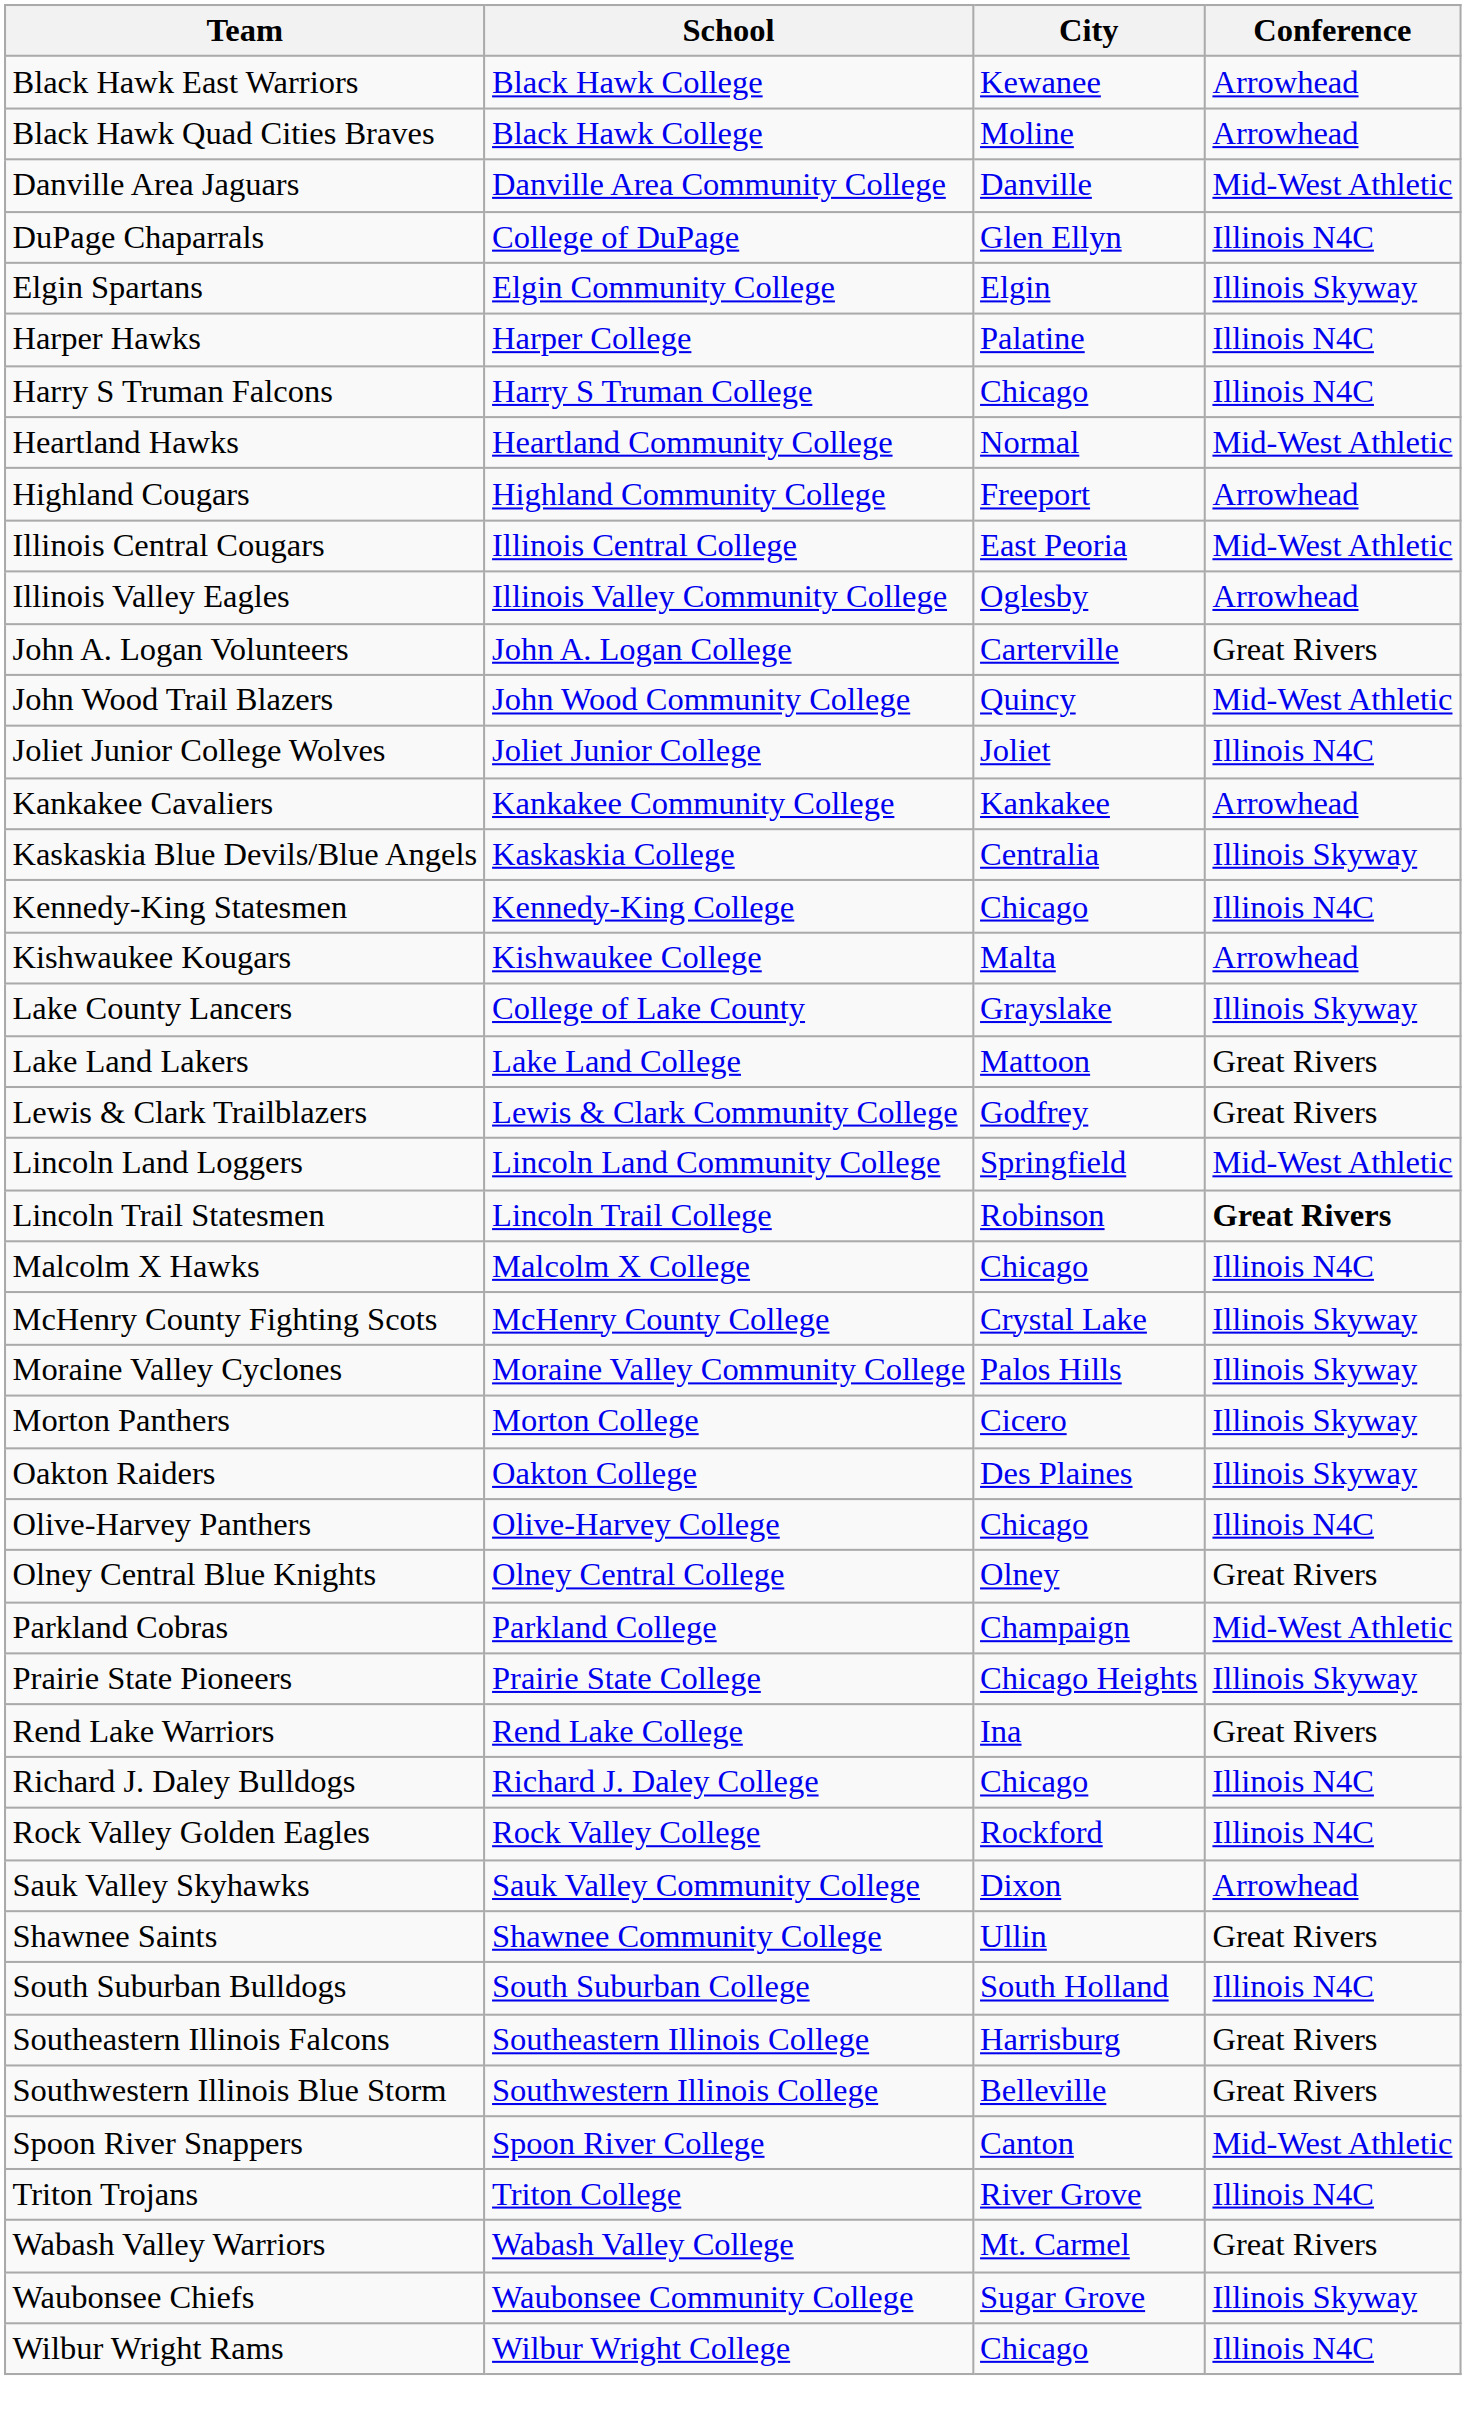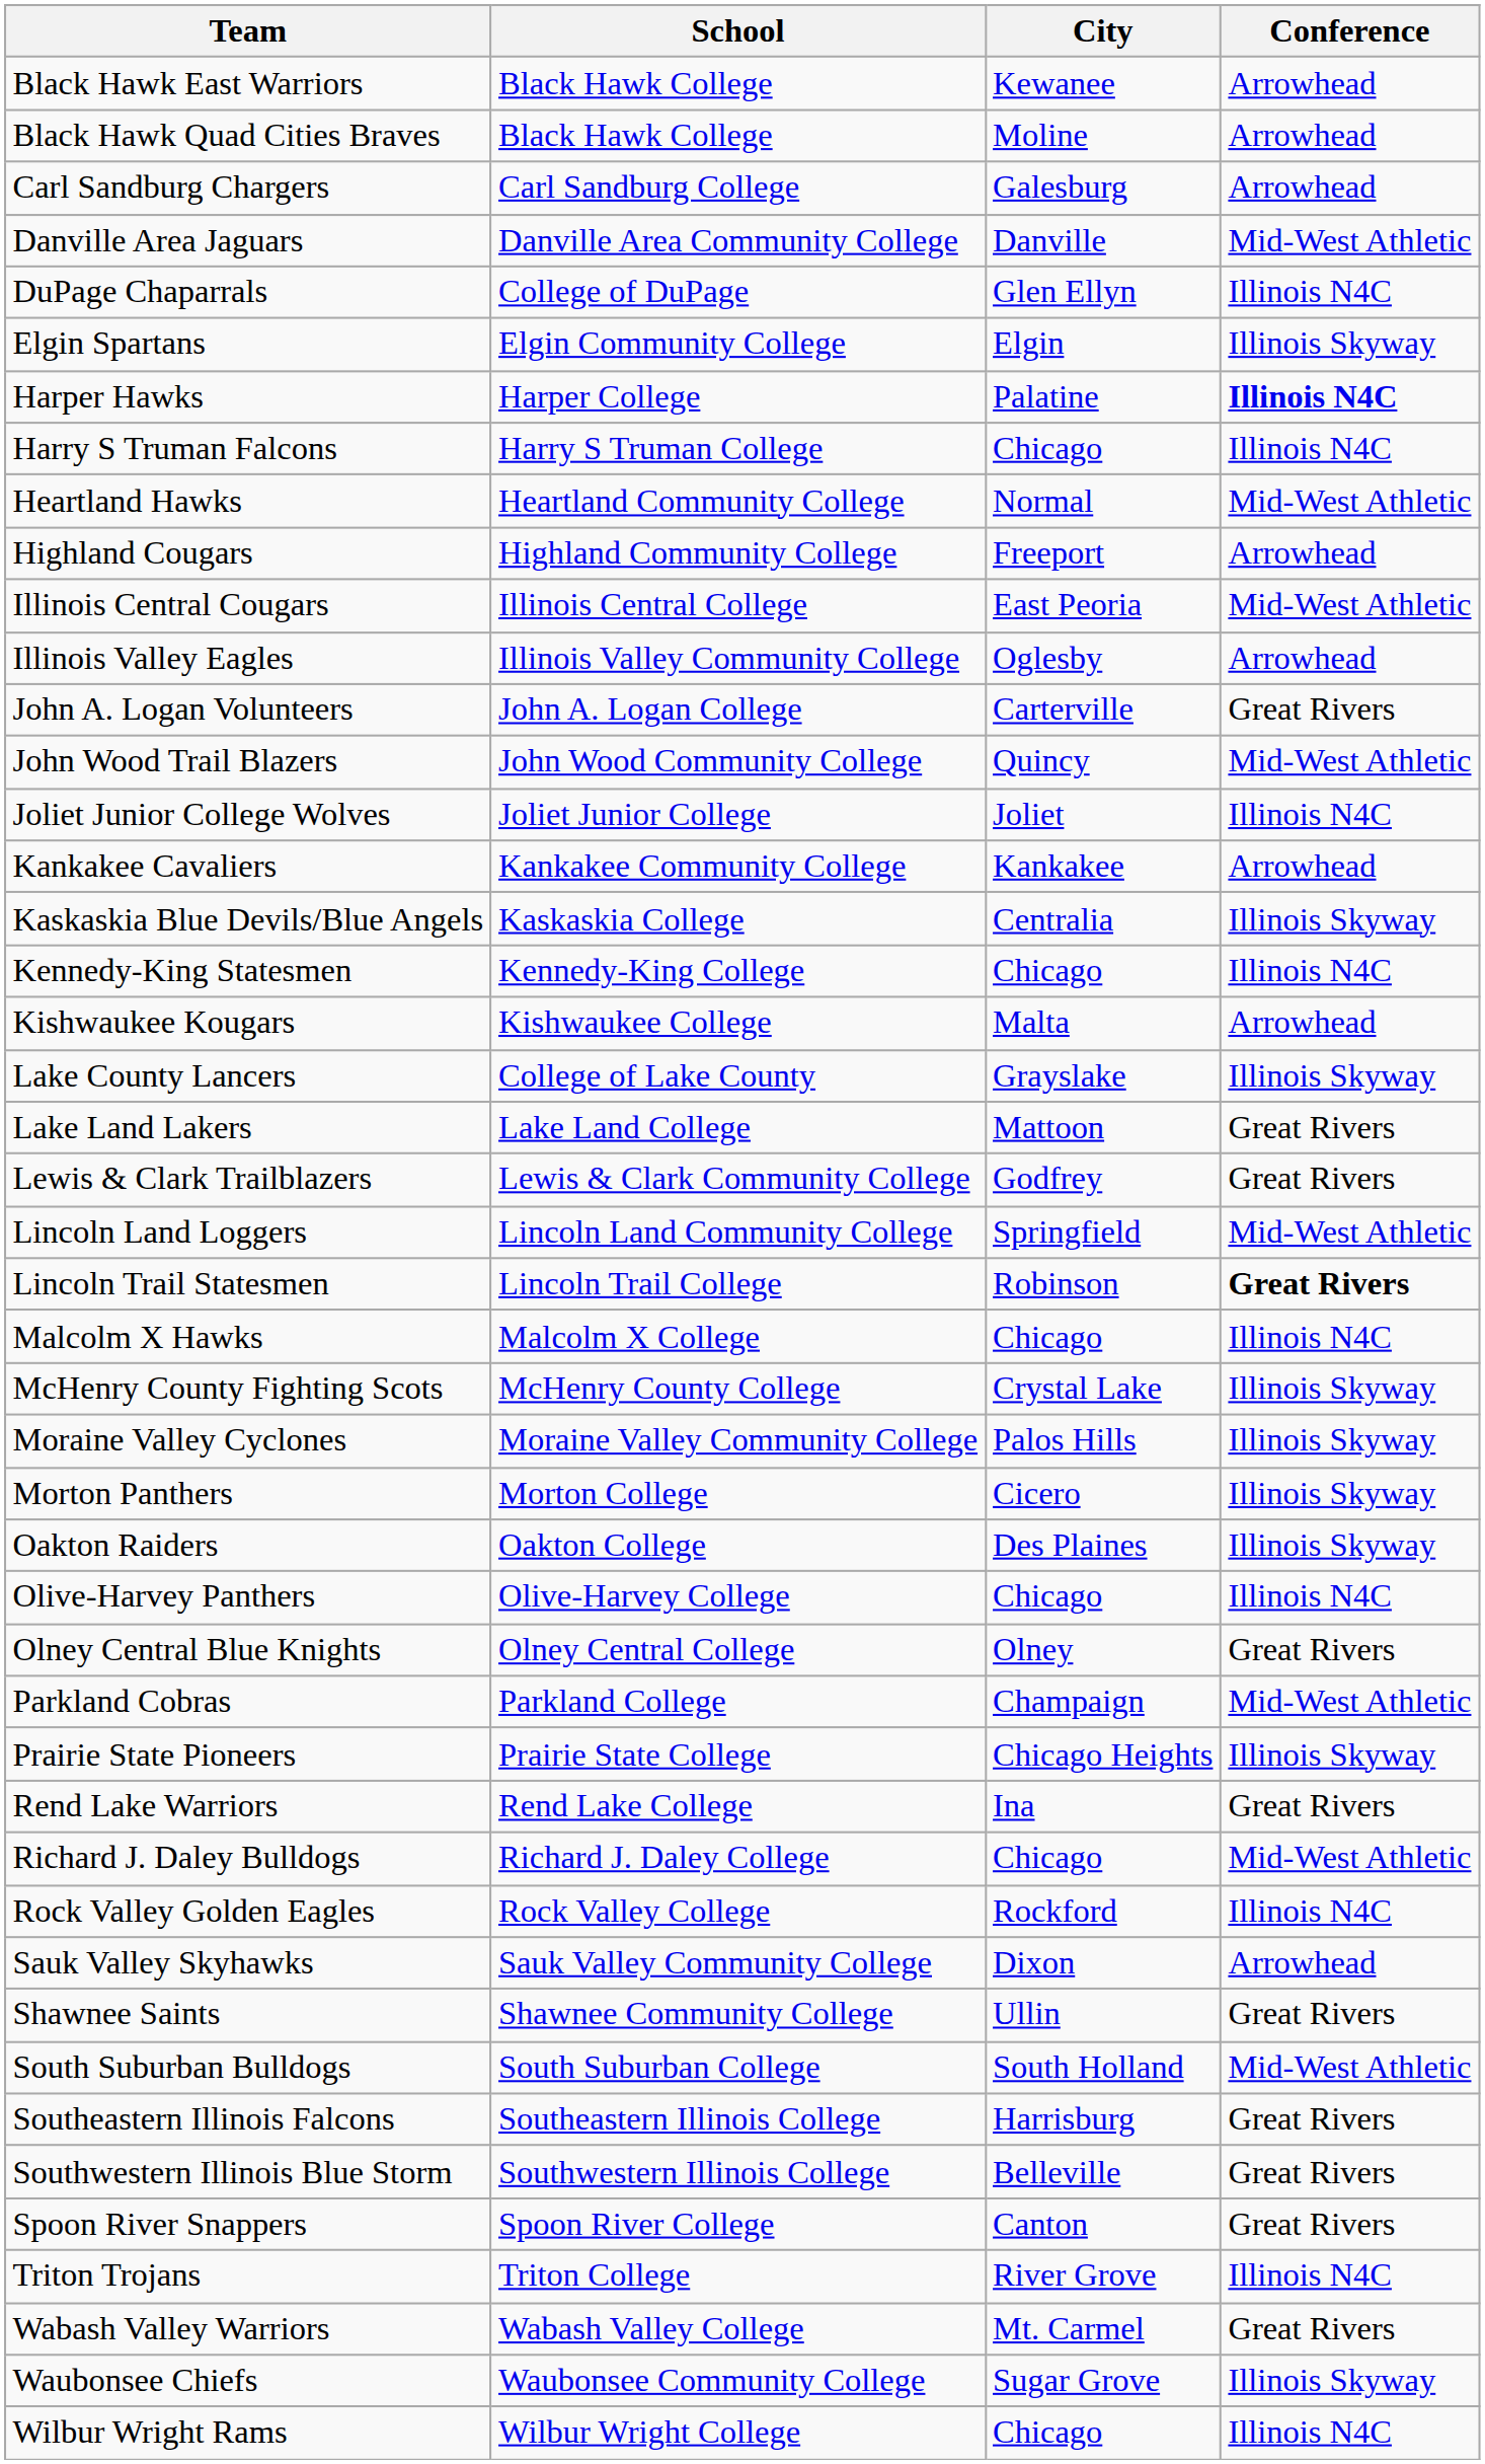 <table class="sortable wikitable">
 <tr>
 <th>Team</th>
 <th>School</th>
 <th>City</th>
 <th>Conference</th>
 </tr>
 <tr>
 <td>Black Hawk East Warriors</td>
 <td><a href='#'>Black Hawk College</a></td>
 <td><a href='#'>Kewanee</a></td>
 <td><a href='#'>Arrowhead</a></td>
 </tr>
 <tr>
 <td>Black Hawk Quad Cities Braves</td>
 <td><a href='#'>Black Hawk College</a></td>
 <td><a href='#'>Moline</a></td>
+<td><a href='#'>Arrowhead</a></td>
+</tr>
+<tr>
+<td>Carl Sandburg Chargers</td>
+<td><a href='#'>Carl Sandburg College</a></td>
+<td><a href='#'>Galesburg</a></td>
 <td><a href='#'>Arrowhead</a></td>
 </tr>
 <tr>
 <td>Danville Area Jaguars</td>
 <td><a href='#'>Danville Area Community College</a></td>
 <td><a href='#'>Danville</a></td>
 <td><a href='#'>Mid-West Athletic</a></td>
 </tr>
 <tr>
 <td>DuPage Chaparrals</td>
 <td><a href='#'>College of DuPage</a></td>
 <td><a href='#'>Glen Ellyn</a></td>
 <td><a href='#'>Illinois N4C</a></td>
 </tr>
 <tr>
 <td>Elgin Spartans</td>
 <td><a href='#'>Elgin Community College</a></td>
 <td><a href='#'>Elgin</a></td>
 <td><a href='#'>Illinois Skyway</a></td>
 </tr>
 <tr>
 <td>Harper Hawks</td>
 <td><a href='#'>Harper College</a></td>
 <td><a href='#'>Palatine</a></td>
-<td><a href='#'>Illinois N4C</a></td>
+<td><strong><a href='#'>Illinois N4C</a></strong></td>
 </tr>
 <tr>
 <td>Harry S Truman Falcons</td>
 <td><a href='#'>Harry S Truman College</a></td>
 <td><a href='#'>Chicago</a></td>
 <td><a href='#'>Illinois N4C</a></td>
 </tr>
 <tr>
 <td>Heartland Hawks</td>
 <td><a href='#'>Heartland Community College</a></td>
 <td><a href='#'>Normal</a></td>
 <td><a href='#'>Mid-West Athletic</a></td>
 </tr>
 <tr>
 <td>Highland Cougars</td>
 <td><a href='#'>Highland Community College</a></td>
 <td><a href='#'>Freeport</a></td>
 <td><a href='#'>Arrowhead</a></td>
 </tr>
 <tr>
 <td>Illinois Central Cougars</td>
 <td><a href='#'>Illinois Central College</a></td>
 <td><a href='#'>East Peoria</a></td>
 <td><a href='#'>Mid-West Athletic</a></td>
 </tr>
 <tr>
 <td>Illinois Valley Eagles</td>
 <td><a href='#'>Illinois Valley Community College</a></td>
 <td><a href='#'>Oglesby</a></td>
 <td><a href='#'>Arrowhead</a></td>
 </tr>
 <tr>
 <td>John A. Logan Volunteers</td>
 <td><a href='#'>John A. Logan College</a></td>
 <td><a href='#'>Carterville</a></td>
 <td>Great Rivers</td>
 </tr>
 <tr>
 <td>John Wood Trail Blazers</td>
 <td><a href='#'>John Wood Community College</a></td>
 <td><a href='#'>Quincy</a></td>
 <td><a href='#'>Mid-West Athletic</a></td>
 </tr>
 <tr>
 <td>Joliet Junior College Wolves</td>
 <td><a href='#'>Joliet Junior College</a></td>
 <td><a href='#'>Joliet</a></td>
 <td><a href='#'>Illinois N4C</a></td>
 </tr>
 <tr>
 <td>Kankakee Cavaliers</td>
 <td><a href='#'>Kankakee Community College</a></td>
 <td><a href='#'>Kankakee</a></td>
 <td><a href='#'>Arrowhead</a></td>
 </tr>
 <tr>
 <td>Kaskaskia Blue Devils/Blue Angels</td>
 <td><a href='#'>Kaskaskia College</a></td>
 <td><a href='#'>Centralia</a></td>
 <td><a href='#'>Illinois Skyway</a></td>
 </tr>
 <tr>
 <td>Kennedy-King Statesmen</td>
 <td><a href='#'>Kennedy-King College</a></td>
 <td><a href='#'>Chicago</a></td>
 <td><a href='#'>Illinois N4C</a></td>
 </tr>
 <tr>
 <td>Kishwaukee Kougars</td>
 <td><a href='#'>Kishwaukee College</a></td>
 <td><a href='#'>Malta</a></td>
 <td><a href='#'>Arrowhead</a></td>
 </tr>
 <tr>
 <td>Lake County Lancers</td>
 <td><a href='#'>College of Lake County</a></td>
 <td><a href='#'>Grayslake</a></td>
 <td><a href='#'>Illinois Skyway</a></td>
 </tr>
 <tr>
 <td>Lake Land Lakers</td>
 <td><a href='#'>Lake Land College</a></td>
 <td><a href='#'>Mattoon</a></td>
 <td>Great Rivers</td>
 </tr>
 <tr>
 <td>Lewis & Clark Trailblazers</td>
 <td><a href='#'>Lewis & Clark Community College</a></td>
 <td><a href='#'>Godfrey</a></td>
 <td>Great Rivers</td>
 </tr>
 <tr>
 <td>Lincoln Land Loggers</td>
 <td><a href='#'>Lincoln Land Community College</a></td>
 <td><a href='#'>Springfield</a></td>
 <td><a href='#'>Mid-West Athletic</a></td>
 </tr>
 <tr>
 <td>Lincoln Trail Statesmen</td>
 <td><a href='#'>Lincoln Trail College</a></td>
 <td><a href='#'>Robinson</a></td>
 <td><strong>Great Rivers</strong></td>
 </tr>
 <tr>
 <td>Malcolm X Hawks</td>
 <td><a href='#'>Malcolm X College</a></td>
 <td><a href='#'>Chicago</a></td>
 <td><a href='#'>Illinois N4C</a></td>
 </tr>
 <tr>
 <td>McHenry County Fighting Scots</td>
 <td><a href='#'>McHenry County College</a></td>
 <td><a href='#'>Crystal Lake</a></td>
 <td><a href='#'>Illinois Skyway</a></td>
 </tr>
 <tr>
 <td>Moraine Valley Cyclones</td>
 <td><a href='#'>Moraine Valley Community College</a></td>
 <td><a href='#'>Palos Hills</a></td>
 <td><a href='#'>Illinois Skyway</a></td>
 </tr>
 <tr>
 <td>Morton Panthers</td>
 <td><a href='#'>Morton College</a></td>
 <td><a href='#'>Cicero</a></td>
 <td><a href='#'>Illinois Skyway</a></td>
 </tr>
 <tr>
 <td>Oakton Raiders</td>
 <td><a href='#'>Oakton College</a></td>
 <td><a href='#'>Des Plaines</a></td>
 <td><a href='#'>Illinois Skyway</a></td>
 </tr>
 <tr>
 <td>Olive-Harvey Panthers</td>
 <td><a href='#'>Olive-Harvey College</a></td>
 <td><a href='#'>Chicago</a></td>
 <td><a href='#'>Illinois N4C</a></td>
 </tr>
 <tr>
 <td>Olney Central Blue Knights</td>
 <td><a href='#'>Olney Central College</a></td>
 <td><a href='#'>Olney</a></td>
 <td>Great Rivers</td>
 </tr>
 <tr>
 <td>Parkland Cobras</td>
 <td><a href='#'>Parkland College</a></td>
 <td><a href='#'>Champaign</a></td>
 <td><a href='#'>Mid-West Athletic</a></td>
 </tr>
 <tr>
 <td>Prairie State Pioneers</td>
 <td><a href='#'>Prairie State College</a></td>
 <td><a href='#'>Chicago Heights</a></td>
 <td><a href='#'>Illinois Skyway</a></td>
 </tr>
 <tr>
 <td>Rend Lake Warriors</td>
 <td><a href='#'>Rend Lake College</a></td>
 <td><a href='#'>Ina</a></td>
 <td>Great Rivers</td>
 </tr>
 <tr>
 <td>Richard J. Daley Bulldogs</td>
 <td><a href='#'>Richard J. Daley College</a></td>
 <td><a href='#'>Chicago</a></td>
-<td><a href='#'>Illinois N4C</a></td>
+<td><a href='#'>Mid-West Athletic</a></td>
 </tr>
 <tr>
 <td>Rock Valley Golden Eagles</td>
 <td><a href='#'>Rock Valley College</a></td>
 <td><a href='#'>Rockford</a></td>
 <td><a href='#'>Illinois N4C</a></td>
 </tr>
 <tr>
 <td>Sauk Valley Skyhawks</td>
 <td><a href='#'>Sauk Valley Community College</a></td>
 <td><a href='#'>Dixon</a></td>
 <td><a href='#'>Arrowhead</a></td>
 </tr>
 <tr>
 <td>Shawnee Saints</td>
 <td><a href='#'>Shawnee Community College</a></td>
 <td><a href='#'>Ullin</a></td>
 <td>Great Rivers</td>
 </tr>
 <tr>
 <td>South Suburban Bulldogs</td>
 <td><a href='#'>South Suburban College</a></td>
 <td><a href='#'>South Holland</a></td>
-<td><a href='#'>Illinois N4C</a></td>
+<td><a href='#'>Mid-West Athletic</a></td>
 </tr>
 <tr>
 <td>Southeastern Illinois Falcons</td>
 <td><a href='#'>Southeastern Illinois College</a></td>
 <td><a href='#'>Harrisburg</a></td>
 <td>Great Rivers</td>
 </tr>
 <tr>
 <td>Southwestern Illinois Blue Storm</td>
 <td><a href='#'>Southwestern Illinois College</a></td>
 <td><a href='#'>Belleville</a></td>
 <td>Great Rivers</td>
 </tr>
 <tr>
 <td>Spoon River Snappers</td>
 <td><a href='#'>Spoon River College</a></td>
 <td><a href='#'>Canton</a></td>
-<td><a href='#'>Mid-West Athletic</a></td>
+<td>Great Rivers</td>
 </tr>
 <tr>
 <td>Triton Trojans</td>
 <td><a href='#'>Triton College</a></td>
 <td><a href='#'>River Grove</a></td>
 <td><a href='#'>Illinois N4C</a></td>
 </tr>
 <tr>
 <td>Wabash Valley Warriors</td>
 <td><a href='#'>Wabash Valley College</a></td>
 <td><a href='#'>Mt. Carmel</a></td>
 <td>Great Rivers</td>
 </tr>
 <tr>
 <td>Waubonsee Chiefs</td>
 <td><a href='#'>Waubonsee Community College</a></td>
 <td><a href='#'>Sugar Grove</a></td>
 <td><a href='#'>Illinois Skyway</a></td>
 </tr>
 <tr>
 <td>Wilbur Wright Rams</td>
 <td><a href='#'>Wilbur Wright College</a></td>
 <td><a href='#'>Chicago</a></td>
 <td><a href='#'>Illinois N4C</a></td>
 </tr>
 </table>
